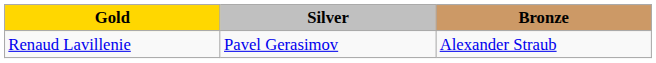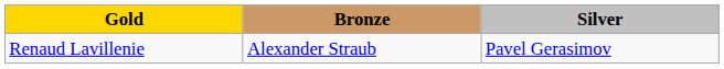 <table class="wikitable" style="text-align:left">
 <tr align="center">
 <td width=200 bgcolor=gold><strong>Gold</strong></td>
+<td width=200 bgcolor=CC9966><strong>Bronze</strong></td>
 <td width=200 bgcolor=silver><strong>Silver</strong></td>
-<td width=200 bgcolor=CC9966><strong>Bronze</strong></td>
 </tr>
 <tr>
 <td><a href='#'>Renaud Lavillenie</a><br><em></em></td>
+<td><a href='#'>Alexander Straub</a><br><em></em></td>
 <td><a href='#'>Pavel Gerasimov</a><br><em></em></td>
-<td><a href='#'>Alexander Straub</a><br><em></em></td>
 </tr>
 </table>
